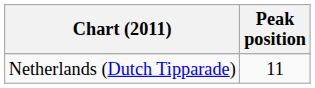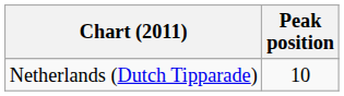 <table class="wikitable">
 <tr>
 <th>Chart (2011)</th>
 <th>Peak<br>position</th>
 </tr>
 <tr>
 </tr>
 <tr>
 </tr>
 <tr>
 <td>Netherlands (<a href='#'>Dutch Tipparade</a>)</td>
-<td align=center>11</td>
+<td align=center>10</td>
 </tr>
 </table>
